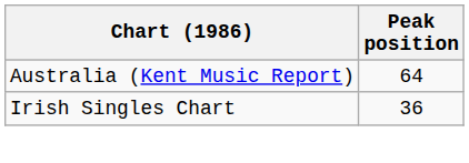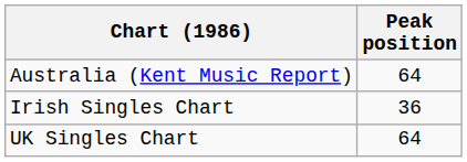 <table class="wikitable sortable">
 <tr>
 <th>Chart (1986)</th>
 <th>Peak<br>position</th>
 </tr>
 <tr>
 <td align="left">Australia (<a href='#'>Kent Music Report</a>)</td>
 <td style="text-align:center;">64</td>
 </tr>
 <tr>
 <td align="left">Irish Singles Chart</td>
 <td style="text-align:center;">36</td>
 </tr>
+<tr>
+<td align="left">UK Singles Chart</td>
+<td style="text-align:center;">64</td>
+</tr>
 </table>
